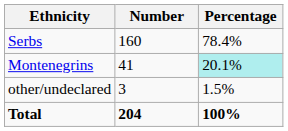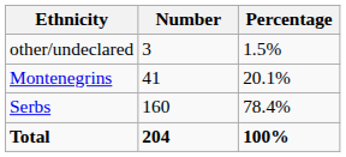 <table class="wikitable">
 <tr>
 <th width="100px">Ethnicity</th>
 <th width="80px">Number</th>
 <th width="80px">Percentage</th>
 </tr>
 <tr>
-<td><a href='#'>Serbs</a></td>
-<td>160</td>
-<td>78.4%</td>
+<td>other/undeclared</td>
+<td>3</td>
+<td>1.5%</td>
 </tr>
 <tr>
 <td><a href='#'>Montenegrins</a></td>
 <td>41</td>
-<td style="background: paleturquoise;">20.1%</td>
+<td>20.1%</td>
 </tr>
 <tr>
-<td>other/undeclared</td>
-<td>3</td>
-<td>1.5%</td>
+<td><a href='#'>Serbs</a></td>
+<td>160</td>
+<td>78.4%</td>
 </tr>
 <tr>
 <td><strong>Total</strong></td>
 <td><strong>204</strong></td>
 <td><strong>100%</strong></td>
 </tr>
 </table>
